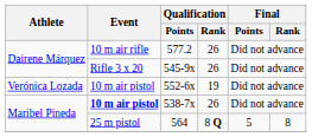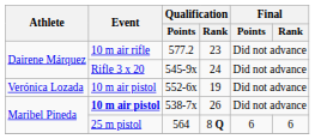 <table class=wikitable style=font-size:90%;text-align:center>
 <tr>
 <th rowspan=2>Athlete</th>
 <th rowspan=2>Event</th>
 <th colspan=2>Qualification</th>
 <th colspan=2>Final</th>
 </tr>
 <tr style=font-size:95%>
 <th>Points</th>
 <th>Rank</th>
 <th>Points</th>
 <th>Rank</th>
 </tr>
 <tr>
 <td align=left rowspan=2><a href='#'>Dairene Márquez</a></td>
 <td align=left><a href='#'>10 m air rifle</a></td>
 <td>577.2</td>
-<td>26</td>
+<td>23</td>
 <td colspan=2>Did not advance</td>
 </tr>
 <tr>
 <td align=left><a href='#'>Rifle 3 x 20</a></td>
 <td>545-9x</td>
-<td>26</td>
+<td>24</td>
 <td colspan=2>Did not advance</td>
 </tr>
 <tr>
 <td align=left><a href='#'>Verónica Lozada</a></td>
 <td align=left><a href='#'>10 m air pistol</a></td>
 <td>552-6x</td>
 <td>19</td>
 <td colspan=2>Did not advance</td>
 </tr>
 <tr>
 <td align=left rowspan=2><a href='#'>Maribel Pineda</a></td>
 <td align=left><strong><a href='#'>10 m air pistol</a></strong></td>
 <td>538-7x</td>
 <td>26</td>
 <td colspan=2>Did not advance</td>
 </tr>
 <tr>
 <td align=left><a href='#'>25 m pistol</a></td>
 <td>564</td>
 <td>8 <strong>Q</strong></td>
-<td>5</td>
-<td>8</td>
+<td>6</td>
+<td>6</td>
 </tr>
 <tr>
 </tr>
 </table>
